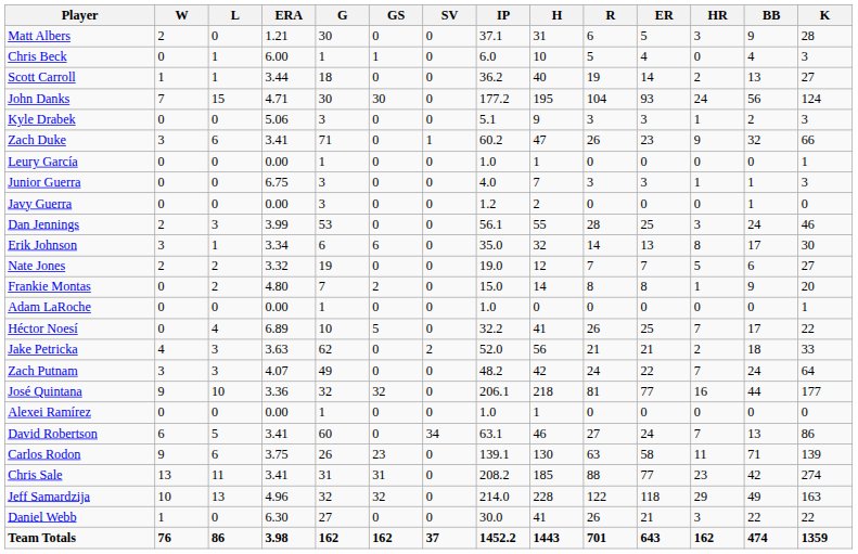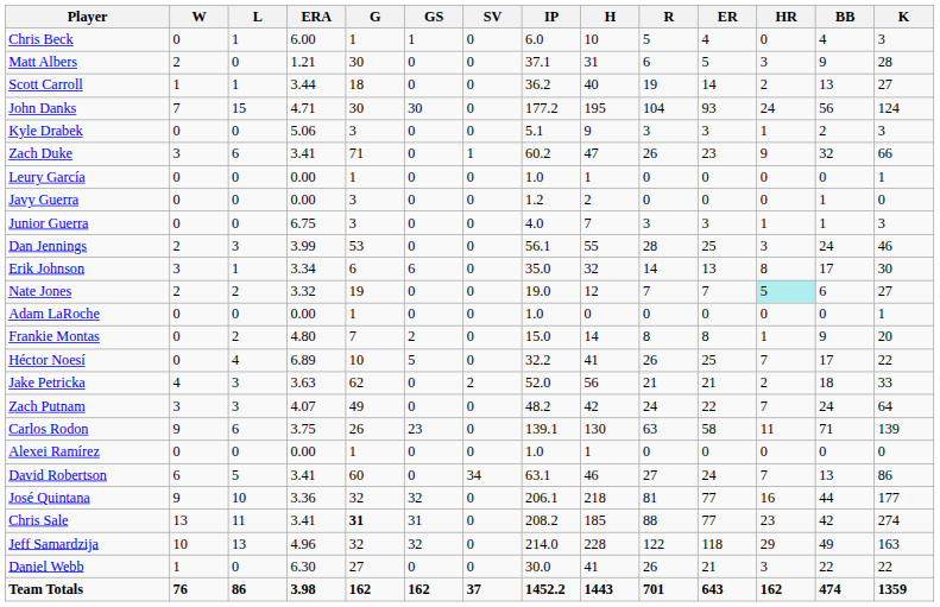 <table class="wikitable sortable">
 <tr>
 <th bgcolor="#DDDDFF" width="14%">Player</th>
 <th bgcolor="#DDDDFF" width="5%">W</th>
 <th bgcolor="#DDDDFF" width="5%">L</th>
 <th bgcolor="#DDDDFF" width="5%">ERA</th>
 <th bgcolor="#DDDDFF" width="5%">G</th>
 <th bgcolor="#DDDDFF" width="5%">GS</th>
 <th bgcolor="#DDDDFF" width="5%">SV</th>
 <th bgcolor="#DDDDFF" width="5%">IP</th>
 <th bgcolor="#DDDDFF" width="5%">H</th>
 <th bgcolor="#DDDDFF" width="5%">R</th>
 <th bgcolor="#DDDDFF" width="5%">ER</th>
 <th bgcolor="#DDDDFF" width="5%">HR</th>
 <th bgcolor="#DDDDFF" width="5%">BB</th>
 <th bgcolor="#DDDDFF" width="5%">K</th>
 </tr>
 <tr>
+<td><a href='#'>Chris Beck</a></td>
+<td>0</td>
+<td>1</td>
+<td>6.00</td>
+<td>1</td>
+<td>1</td>
+<td>0</td>
+<td>6.0</td>
+<td>10</td>
+<td>5</td>
+<td>4</td>
+<td>0</td>
+<td>4</td>
+<td>3</td>
+</tr>
+<tr>
 <td><a href='#'>Matt Albers</a></td>
 <td>2</td>
 <td>0</td>
 <td>1.21</td>
 <td>30</td>
 <td>0</td>
 <td>0</td>
 <td>37.1</td>
 <td>31</td>
 <td>6</td>
 <td>5</td>
 <td>3</td>
 <td>9</td>
 <td>28</td>
-</tr>
-<tr>
-<td><a href='#'>Chris Beck</a></td>
-<td>0</td>
-<td>1</td>
-<td>6.00</td>
-<td>1</td>
-<td>1</td>
-<td>0</td>
-<td>6.0</td>
-<td>10</td>
-<td>5</td>
-<td>4</td>
-<td>0</td>
-<td>4</td>
-<td>3</td>
 </tr>
 <tr>
 <td><a href='#'>Scott Carroll</a></td>
 <td>1</td>
 <td>1</td>
 <td>3.44</td>
 <td>18</td>
 <td>0</td>
 <td>0</td>
 <td>36.2</td>
 <td>40</td>
 <td>19</td>
 <td>14</td>
 <td>2</td>
 <td>13</td>
 <td>27</td>
 </tr>
 <tr>
 <td><a href='#'>John Danks</a></td>
 <td>7</td>
 <td>15</td>
 <td>4.71</td>
 <td>30</td>
 <td>30</td>
 <td>0</td>
 <td>177.2</td>
 <td>195</td>
 <td>104</td>
 <td>93</td>
 <td>24</td>
 <td>56</td>
 <td>124</td>
 </tr>
 <tr>
 <td><a href='#'>Kyle Drabek</a></td>
 <td>0</td>
 <td>0</td>
 <td>5.06</td>
 <td>3</td>
 <td>0</td>
 <td>0</td>
 <td>5.1</td>
 <td>9</td>
 <td>3</td>
 <td>3</td>
 <td>1</td>
 <td>2</td>
 <td>3</td>
 </tr>
 <tr>
 <td><a href='#'>Zach Duke</a></td>
 <td>3</td>
 <td>6</td>
 <td>3.41</td>
 <td>71</td>
 <td>0</td>
 <td>1</td>
 <td>60.2</td>
 <td>47</td>
 <td>26</td>
 <td>23</td>
 <td>9</td>
 <td>32</td>
 <td>66</td>
 </tr>
 <tr>
 <td><a href='#'>Leury García</a></td>
 <td>0</td>
 <td>0</td>
 <td>0.00</td>
 <td>1</td>
 <td>0</td>
 <td>0</td>
 <td>1.0</td>
 <td>1</td>
 <td>0</td>
 <td>0</td>
 <td>0</td>
 <td>0</td>
 <td>1</td>
 </tr>
 <tr>
+<td><a href='#'>Javy Guerra</a></td>
+<td>0</td>
+<td>0</td>
+<td>0.00</td>
+<td>3</td>
+<td>0</td>
+<td>0</td>
+<td>1.2</td>
+<td>2</td>
+<td>0</td>
+<td>0</td>
+<td>0</td>
+<td>1</td>
+<td>0</td>
+</tr>
+<tr>
 <td><a href='#'>Junior Guerra</a></td>
 <td>0</td>
 <td>0</td>
 <td>6.75</td>
 <td>3</td>
 <td>0</td>
 <td>0</td>
 <td>4.0</td>
 <td>7</td>
 <td>3</td>
 <td>3</td>
 <td>1</td>
 <td>1</td>
 <td>3</td>
-</tr>
-<tr>
-<td><a href='#'>Javy Guerra</a></td>
-<td>0</td>
-<td>0</td>
-<td>0.00</td>
-<td>3</td>
-<td>0</td>
-<td>0</td>
-<td>1.2</td>
-<td>2</td>
-<td>0</td>
-<td>0</td>
-<td>0</td>
-<td>1</td>
-<td>0</td>
 </tr>
 <tr>
 <td><a href='#'>Dan Jennings</a></td>
 <td>2</td>
 <td>3</td>
 <td>3.99</td>
 <td>53</td>
 <td>0</td>
 <td>0</td>
 <td>56.1</td>
 <td>55</td>
 <td>28</td>
 <td>25</td>
 <td>3</td>
 <td>24</td>
 <td>46</td>
 </tr>
 <tr>
 <td><a href='#'>Erik Johnson</a></td>
 <td>3</td>
 <td>1</td>
 <td>3.34</td>
 <td>6</td>
 <td>6</td>
 <td>0</td>
 <td>35.0</td>
 <td>32</td>
 <td>14</td>
 <td>13</td>
 <td>8</td>
 <td>17</td>
 <td>30</td>
 </tr>
 <tr>
 <td><a href='#'>Nate Jones</a></td>
 <td>2</td>
 <td>2</td>
 <td>3.32</td>
 <td>19</td>
 <td>0</td>
 <td>0</td>
 <td>19.0</td>
 <td>12</td>
 <td>7</td>
 <td>7</td>
-<td>5</td>
+<td style="background: paleturquoise;">5</td>
 <td>6</td>
 <td>27</td>
+</tr>
+<tr>
+<td><a href='#'>Adam LaRoche</a></td>
+<td>0</td>
+<td>0</td>
+<td>0.00</td>
+<td>1</td>
+<td>0</td>
+<td>0</td>
+<td>1.0</td>
+<td>0</td>
+<td>0</td>
+<td>0</td>
+<td>0</td>
+<td>0</td>
+<td>1</td>
 </tr>
 <tr>
 <td><a href='#'>Frankie Montas</a></td>
 <td>0</td>
 <td>2</td>
 <td>4.80</td>
 <td>7</td>
 <td>2</td>
 <td>0</td>
 <td>15.0</td>
 <td>14</td>
 <td>8</td>
 <td>8</td>
 <td>1</td>
 <td>9</td>
 <td>20</td>
-</tr>
-<tr>
-<td><a href='#'>Adam LaRoche</a></td>
-<td>0</td>
-<td>0</td>
-<td>0.00</td>
-<td>1</td>
-<td>0</td>
-<td>0</td>
-<td>1.0</td>
-<td>0</td>
-<td>0</td>
-<td>0</td>
-<td>0</td>
-<td>0</td>
-<td>1</td>
 </tr>
 <tr>
 <td><a href='#'>Héctor Noesí</a></td>
 <td>0</td>
 <td>4</td>
 <td>6.89</td>
 <td>10</td>
 <td>5</td>
 <td>0</td>
 <td>32.2</td>
 <td>41</td>
 <td>26</td>
 <td>25</td>
 <td>7</td>
 <td>17</td>
 <td>22</td>
 </tr>
 <tr>
 <td><a href='#'>Jake Petricka</a></td>
 <td>4</td>
 <td>3</td>
 <td>3.63</td>
 <td>62</td>
 <td>0</td>
 <td>2</td>
 <td>52.0</td>
 <td>56</td>
 <td>21</td>
 <td>21</td>
 <td>2</td>
 <td>18</td>
 <td>33</td>
 </tr>
 <tr>
 <td><a href='#'>Zach Putnam</a></td>
 <td>3</td>
 <td>3</td>
 <td>4.07</td>
 <td>49</td>
 <td>0</td>
 <td>0</td>
 <td>48.2</td>
 <td>42</td>
 <td>24</td>
 <td>22</td>
 <td>7</td>
 <td>24</td>
 <td>64</td>
 </tr>
 <tr>
-<td><a href='#'>José Quintana</a></td>
+<td><a href='#'>Carlos Rodon</a></td>
 <td>9</td>
-<td>10</td>
-<td>3.36</td>
-<td>32</td>
-<td>32</td>
+<td>6</td>
+<td>3.75</td>
+<td>26</td>
+<td>23</td>
 <td>0</td>
-<td>206.1</td>
-<td>218</td>
-<td>81</td>
-<td>77</td>
-<td>16</td>
-<td>44</td>
-<td>177</td>
+<td>139.1</td>
+<td>130</td>
+<td>63</td>
+<td>58</td>
+<td>11</td>
+<td>71</td>
+<td>139</td>
 </tr>
 <tr>
 <td><a href='#'>Alexei Ramírez</a></td>
 <td>0</td>
 <td>0</td>
 <td>0.00</td>
 <td>1</td>
 <td>0</td>
 <td>0</td>
 <td>1.0</td>
 <td>1</td>
 <td>0</td>
 <td>0</td>
 <td>0</td>
 <td>0</td>
 <td>0</td>
 </tr>
 <tr>
 <td><a href='#'>David Robertson</a></td>
 <td>6</td>
 <td>5</td>
 <td>3.41</td>
 <td>60</td>
 <td>0</td>
 <td>34</td>
 <td>63.1</td>
 <td>46</td>
 <td>27</td>
 <td>24</td>
 <td>7</td>
 <td>13</td>
 <td>86</td>
 </tr>
 <tr>
-<td><a href='#'>Carlos Rodon</a></td>
+<td><a href='#'>José Quintana</a></td>
 <td>9</td>
-<td>6</td>
-<td>3.75</td>
-<td>26</td>
-<td>23</td>
+<td>10</td>
+<td>3.36</td>
+<td>32</td>
+<td>32</td>
 <td>0</td>
-<td>139.1</td>
-<td>130</td>
-<td>63</td>
-<td>58</td>
-<td>11</td>
-<td>71</td>
-<td>139</td>
+<td>206.1</td>
+<td>218</td>
+<td>81</td>
+<td>77</td>
+<td>16</td>
+<td>44</td>
+<td>177</td>
 </tr>
 <tr>
 <td><a href='#'>Chris Sale</a></td>
 <td>13</td>
 <td>11</td>
 <td>3.41</td>
-<td>31</td>
+<td><strong>31</strong></td>
 <td>31</td>
 <td>0</td>
 <td>208.2</td>
 <td>185</td>
 <td>88</td>
 <td>77</td>
 <td>23</td>
 <td>42</td>
 <td>274</td>
 </tr>
 <tr>
 <td><a href='#'>Jeff Samardzija</a></td>
 <td>10</td>
 <td>13</td>
 <td>4.96</td>
 <td>32</td>
 <td>32</td>
 <td>0</td>
 <td>214.0</td>
 <td>228</td>
 <td>122</td>
 <td>118</td>
 <td>29</td>
 <td>49</td>
 <td>163</td>
 </tr>
 <tr>
 <td><a href='#'>Daniel Webb</a></td>
 <td>1</td>
 <td>0</td>
 <td>6.30</td>
 <td>27</td>
 <td>0</td>
 <td>0</td>
 <td>30.0</td>
 <td>41</td>
 <td>26</td>
 <td>21</td>
 <td>3</td>
 <td>22</td>
 <td>22</td>
 </tr>
 <tr>
 <td><strong>Team Totals</strong></td>
 <td><strong>76</strong></td>
 <td><strong>86</strong></td>
 <td><strong>3.98</strong></td>
 <td><strong>162</strong></td>
 <td><strong>162</strong></td>
 <td><strong>37</strong></td>
 <td><strong>1452.2</strong></td>
 <td><strong>1443</strong></td>
 <td><strong>701</strong></td>
 <td><strong>643</strong></td>
 <td><strong>162</strong></td>
 <td><strong>474</strong></td>
 <td><strong>1359</strong></td>
 </tr>
 </table>
